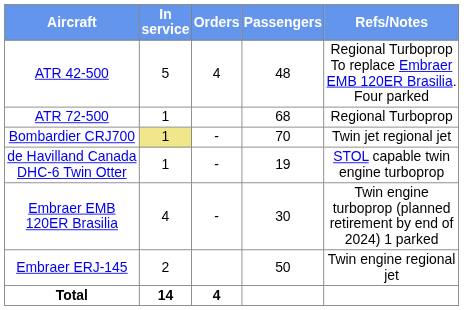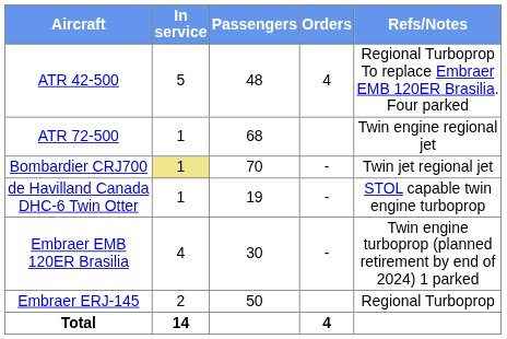 <table class="sortable toccolours" border="1" cellpadding="2" style="border-collapse:collapse">
 <tr>
 <th style="background:#6495ed; color:white; width:150px;">Aircraft</th>
 <th style="background:#6495ed; color:white; width:50px;">In service</th>
+<th style="background:#6495ed; color:white; width:50px;">Passengers</th>
 <th style="background:#6495ed; color:white; width:50px;">Orders</th>
-<th style="background:#6495ed; color:white; width:50px;">Passengers</th>
 <th class="unsortable" style="background:#6495ed; color:white; width:150px;">Refs/Notes</th>
 </tr>
 <tr>
 <td align="center"><a href='#'>ATR 42-500</a></td>
 <td align="center">5</td>
+<td align="center">48</td>
 <td align="center">4</td>
-<td align="center">48</td>
 <td align="center">Regional Turboprop To replace <a href='#'>Embraer EMB 120ER Brasilia</a>. Four parked</td>
 </tr>
 <tr>
 <td align="center"><a href='#'>ATR 72-500</a></td>
 <td align="center">1</td>
+<td align="center">68</td>
 <td align="center"></td>
-<td align="center">68</td>
-<td align="center">Regional Turboprop</td>
+<td align="center">Twin engine regional jet</td>
 </tr>
 <tr>
 <td align="center"><a href='#'>Bombardier CRJ700</a></td>
 <td align="center" style="background: khaki;">1</td>
+<td align="center">70</td>
 <td align="center">-</td>
-<td align="center">70</td>
 <td align="center">Twin jet regional jet</td>
 </tr>
 <tr>
 <td align="center"><a href='#'>de Havilland Canada DHC-6 Twin Otter</a></td>
 <td align="center">1</td>
+<td align="center">19</td>
 <td align="center">-</td>
-<td align="center">19</td>
 <td align="center"><a href='#'>STOL</a> capable twin engine turboprop</td>
 </tr>
 <tr>
 <td align="center"><a href='#'>Embraer EMB 120ER Brasilia</a></td>
 <td align="center">4</td>
+<td align="center">30</td>
 <td align="center">-</td>
-<td align="center">30</td>
 <td align="center">Twin engine turboprop (planned retirement by end of 2024) 1 parked</td>
 </tr>
 <tr>
 <td align="center"><a href='#'>Embraer ERJ-145</a></td>
 <td align="center">2</td>
+<td align="center">50</td>
 <td align="center"></td>
-<td align="center">50</td>
-<td align="center">Twin engine regional jet</td>
+<td align="center">Regional Turboprop</td>
 </tr>
 <tr>
 <th>Total</th>
 <th>14</th>
+<th></th>
 <th>4</th>
-<th></th>
 <th></th>
 </tr>
 </table>
